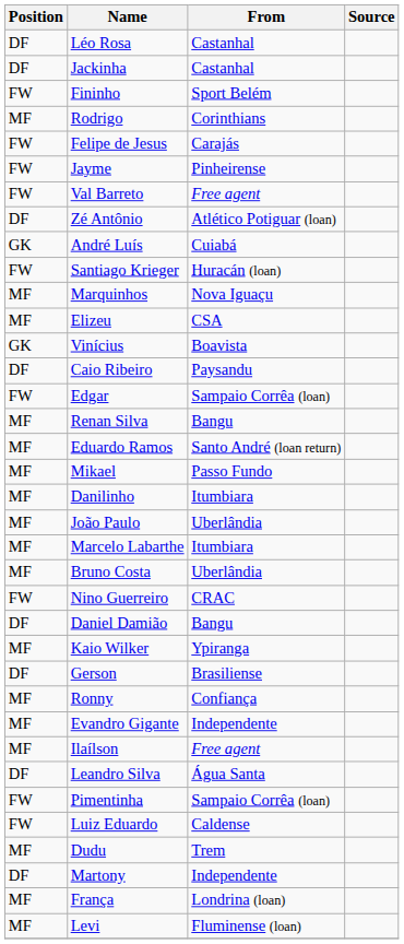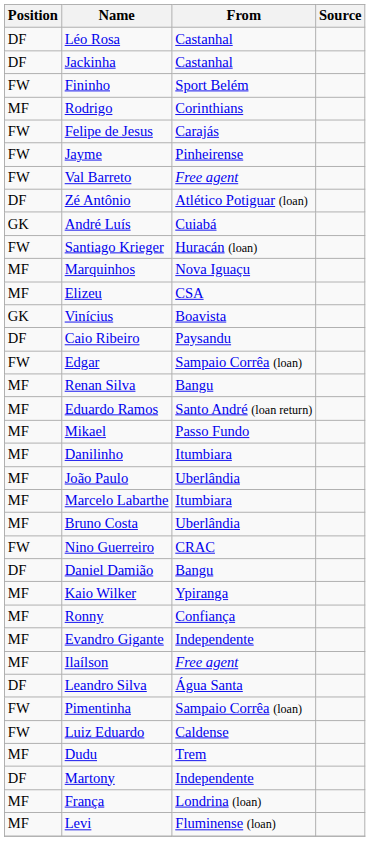 <table class="wikitable" style="text-align:"width:100px"; font-size:95%; width:35%;">
 <tr>
 <th style="background:#00000; color:black; text-align:center;">Position</th>
 <th style="background:#00000; color:black; text-align:center;">Name</th>
 <th style="background:#00000; color:black; text-align:center;">From</th>
 <th style="background:#00000; color:black; text-align:center;">Source</th>
 </tr>
 <tr>
 <td>DF</td>
 <td><a href='#'>Léo Rosa</a></td>
 <td> <a href='#'>Castanhal</a></td>
 <td></td>
 </tr>
 <tr>
 <td>DF</td>
 <td><a href='#'>Jackinha</a></td>
 <td> <a href='#'>Castanhal</a></td>
 <td></td>
 </tr>
 <tr>
 <td>FW</td>
 <td><a href='#'>Fininho</a></td>
 <td> <a href='#'>Sport Belém</a></td>
 <td></td>
 </tr>
 <tr>
 <td>MF</td>
 <td><a href='#'>Rodrigo</a></td>
 <td> <a href='#'>Corinthians</a></td>
 <td></td>
 </tr>
 <tr>
 <td>FW</td>
 <td><a href='#'>Felipe de Jesus</a></td>
 <td> <a href='#'>Carajás</a></td>
 <td></td>
 </tr>
 <tr>
 <td>FW</td>
 <td><a href='#'>Jayme</a></td>
 <td> <a href='#'>Pinheirense</a></td>
 <td></td>
 </tr>
 <tr>
 <td>FW</td>
 <td><a href='#'>Val Barreto</a></td>
 <td><em><a href='#'>Free agent</a></em></td>
 <td></td>
 </tr>
 <tr>
 <td>DF</td>
 <td><a href='#'>Zé Antônio</a></td>
 <td> <a href='#'>Atlético Potiguar</a> <small>(loan)</small></td>
 <td></td>
 </tr>
 <tr>
 <td>GK</td>
 <td><a href='#'>André Luís</a></td>
 <td> <a href='#'>Cuiabá</a></td>
 <td></td>
 </tr>
 <tr>
 <td>FW</td>
 <td><a href='#'>Santiago Krieger</a></td>
 <td> <a href='#'>Huracán</a> <small>(loan)</small></td>
 <td></td>
 </tr>
 <tr>
 <td>MF</td>
 <td><a href='#'>Marquinhos</a></td>
 <td> <a href='#'>Nova Iguaçu</a></td>
 <td></td>
 </tr>
 <tr>
 <td>MF</td>
 <td><a href='#'>Elizeu</a></td>
 <td> <a href='#'>CSA</a></td>
 <td></td>
 </tr>
 <tr>
 <td>GK</td>
 <td><a href='#'>Vinícius</a></td>
 <td> <a href='#'>Boavista</a></td>
 <td></td>
 </tr>
 <tr>
 <td>DF</td>
 <td><a href='#'>Caio Ribeiro</a></td>
 <td> <a href='#'>Paysandu</a></td>
 <td></td>
 </tr>
 <tr>
 <td>FW</td>
 <td><a href='#'>Edgar</a></td>
 <td> <a href='#'>Sampaio Corrêa</a> <small>(loan)</small></td>
 <td></td>
 </tr>
 <tr>
 <td>MF</td>
 <td><a href='#'>Renan Silva</a></td>
 <td> <a href='#'>Bangu</a></td>
 <td></td>
 </tr>
 <tr>
 <td>MF</td>
 <td><a href='#'>Eduardo Ramos</a></td>
 <td> <a href='#'>Santo André</a> <small>(loan return)</small></td>
 <td></td>
 </tr>
 <tr>
 <td>MF</td>
 <td><a href='#'>Mikael</a></td>
 <td> <a href='#'>Passo Fundo</a></td>
 <td></td>
 </tr>
 <tr>
 <td>MF</td>
 <td><a href='#'>Danilinho</a></td>
 <td> <a href='#'>Itumbiara</a></td>
 <td></td>
 </tr>
 <tr>
 <td>MF</td>
 <td><a href='#'>João Paulo</a></td>
 <td> <a href='#'>Uberlândia</a></td>
 <td></td>
 </tr>
 <tr>
 <td>MF</td>
 <td><a href='#'>Marcelo Labarthe</a></td>
 <td> <a href='#'>Itumbiara</a></td>
 <td></td>
 </tr>
 <tr>
 <td>MF</td>
 <td><a href='#'>Bruno Costa</a></td>
 <td> <a href='#'>Uberlândia</a></td>
 <td></td>
 </tr>
 <tr>
 <td>FW</td>
 <td><a href='#'>Nino Guerreiro</a></td>
 <td> <a href='#'>CRAC</a></td>
 <td></td>
 </tr>
 <tr>
 <td>DF</td>
 <td><a href='#'>Daniel Damião</a></td>
 <td> <a href='#'>Bangu</a></td>
 <td></td>
 </tr>
 <tr>
 <td>MF</td>
 <td><a href='#'>Kaio Wilker</a></td>
 <td> <a href='#'>Ypiranga</a></td>
 <td></td>
 </tr>
 <tr>
-<td>DF</td>
-<td><a href='#'>Gerson</a></td>
-<td> <a href='#'>Brasiliense</a></td>
-<td></td>
-</tr>
-<tr>
 <td>MF</td>
 <td><a href='#'>Ronny</a></td>
 <td> <a href='#'>Confiança</a></td>
 <td></td>
 </tr>
 <tr>
 <td>MF</td>
 <td><a href='#'>Evandro Gigante</a></td>
 <td> <a href='#'>Independente</a></td>
 <td></td>
 </tr>
 <tr>
 <td>MF</td>
 <td><a href='#'>Ilaílson</a></td>
 <td><em><a href='#'>Free agent</a></em></td>
 <td></td>
 </tr>
 <tr>
 <td>DF</td>
 <td><a href='#'>Leandro Silva</a></td>
 <td> <a href='#'>Água Santa</a></td>
 <td></td>
 </tr>
 <tr>
 <td>FW</td>
 <td><a href='#'>Pimentinha</a></td>
 <td> <a href='#'>Sampaio Corrêa</a> <small>(loan)</small></td>
 <td></td>
 </tr>
 <tr>
 <td>FW</td>
 <td><a href='#'>Luiz Eduardo</a></td>
 <td> <a href='#'>Caldense</a></td>
 <td></td>
 </tr>
 <tr>
 <td>MF</td>
 <td><a href='#'>Dudu</a></td>
 <td> <a href='#'>Trem</a></td>
 <td></td>
 </tr>
 <tr>
 <td>DF</td>
 <td><a href='#'>Martony</a></td>
 <td> <a href='#'>Independente</a></td>
 <td></td>
 </tr>
 <tr>
 <td>MF</td>
 <td><a href='#'>França</a></td>
 <td> <a href='#'>Londrina</a> <small>(loan)</small></td>
 <td></td>
 </tr>
 <tr>
 <td>MF</td>
 <td><a href='#'>Levi</a></td>
 <td> <a href='#'>Fluminense</a> <small>(loan)</small></td>
 <td></td>
 </tr>
 <tr>
 </tr>
 </table>
